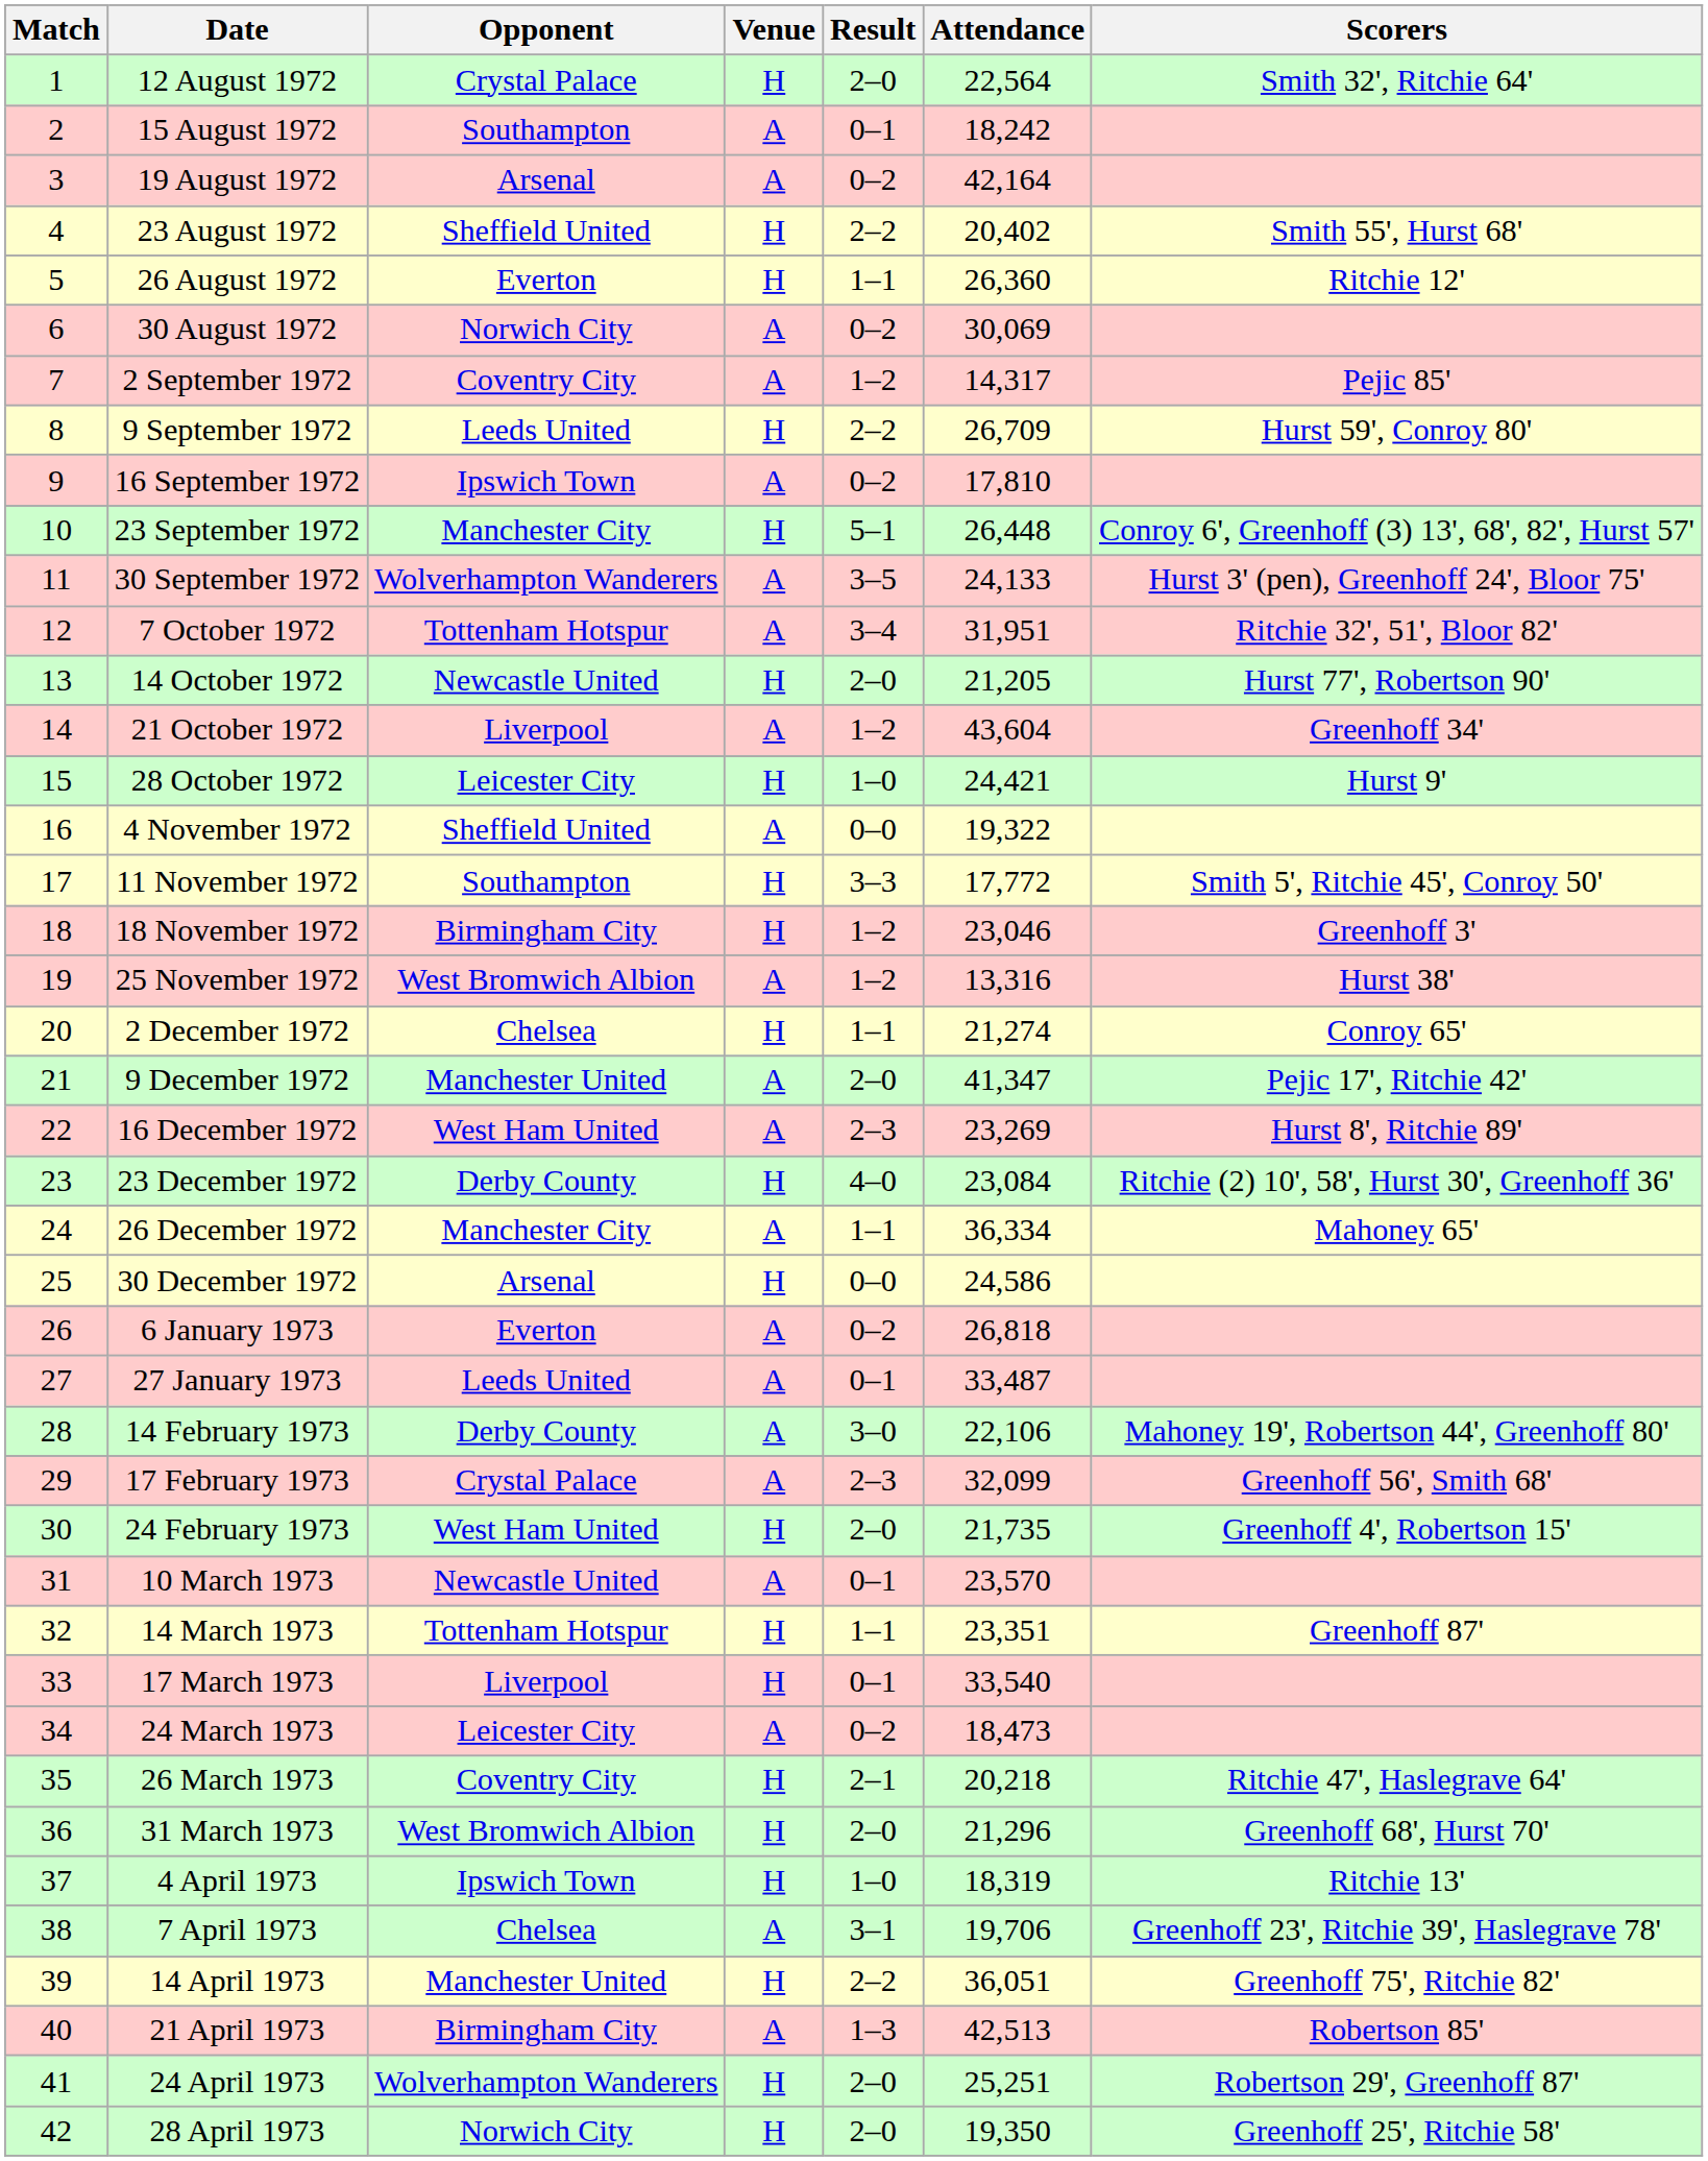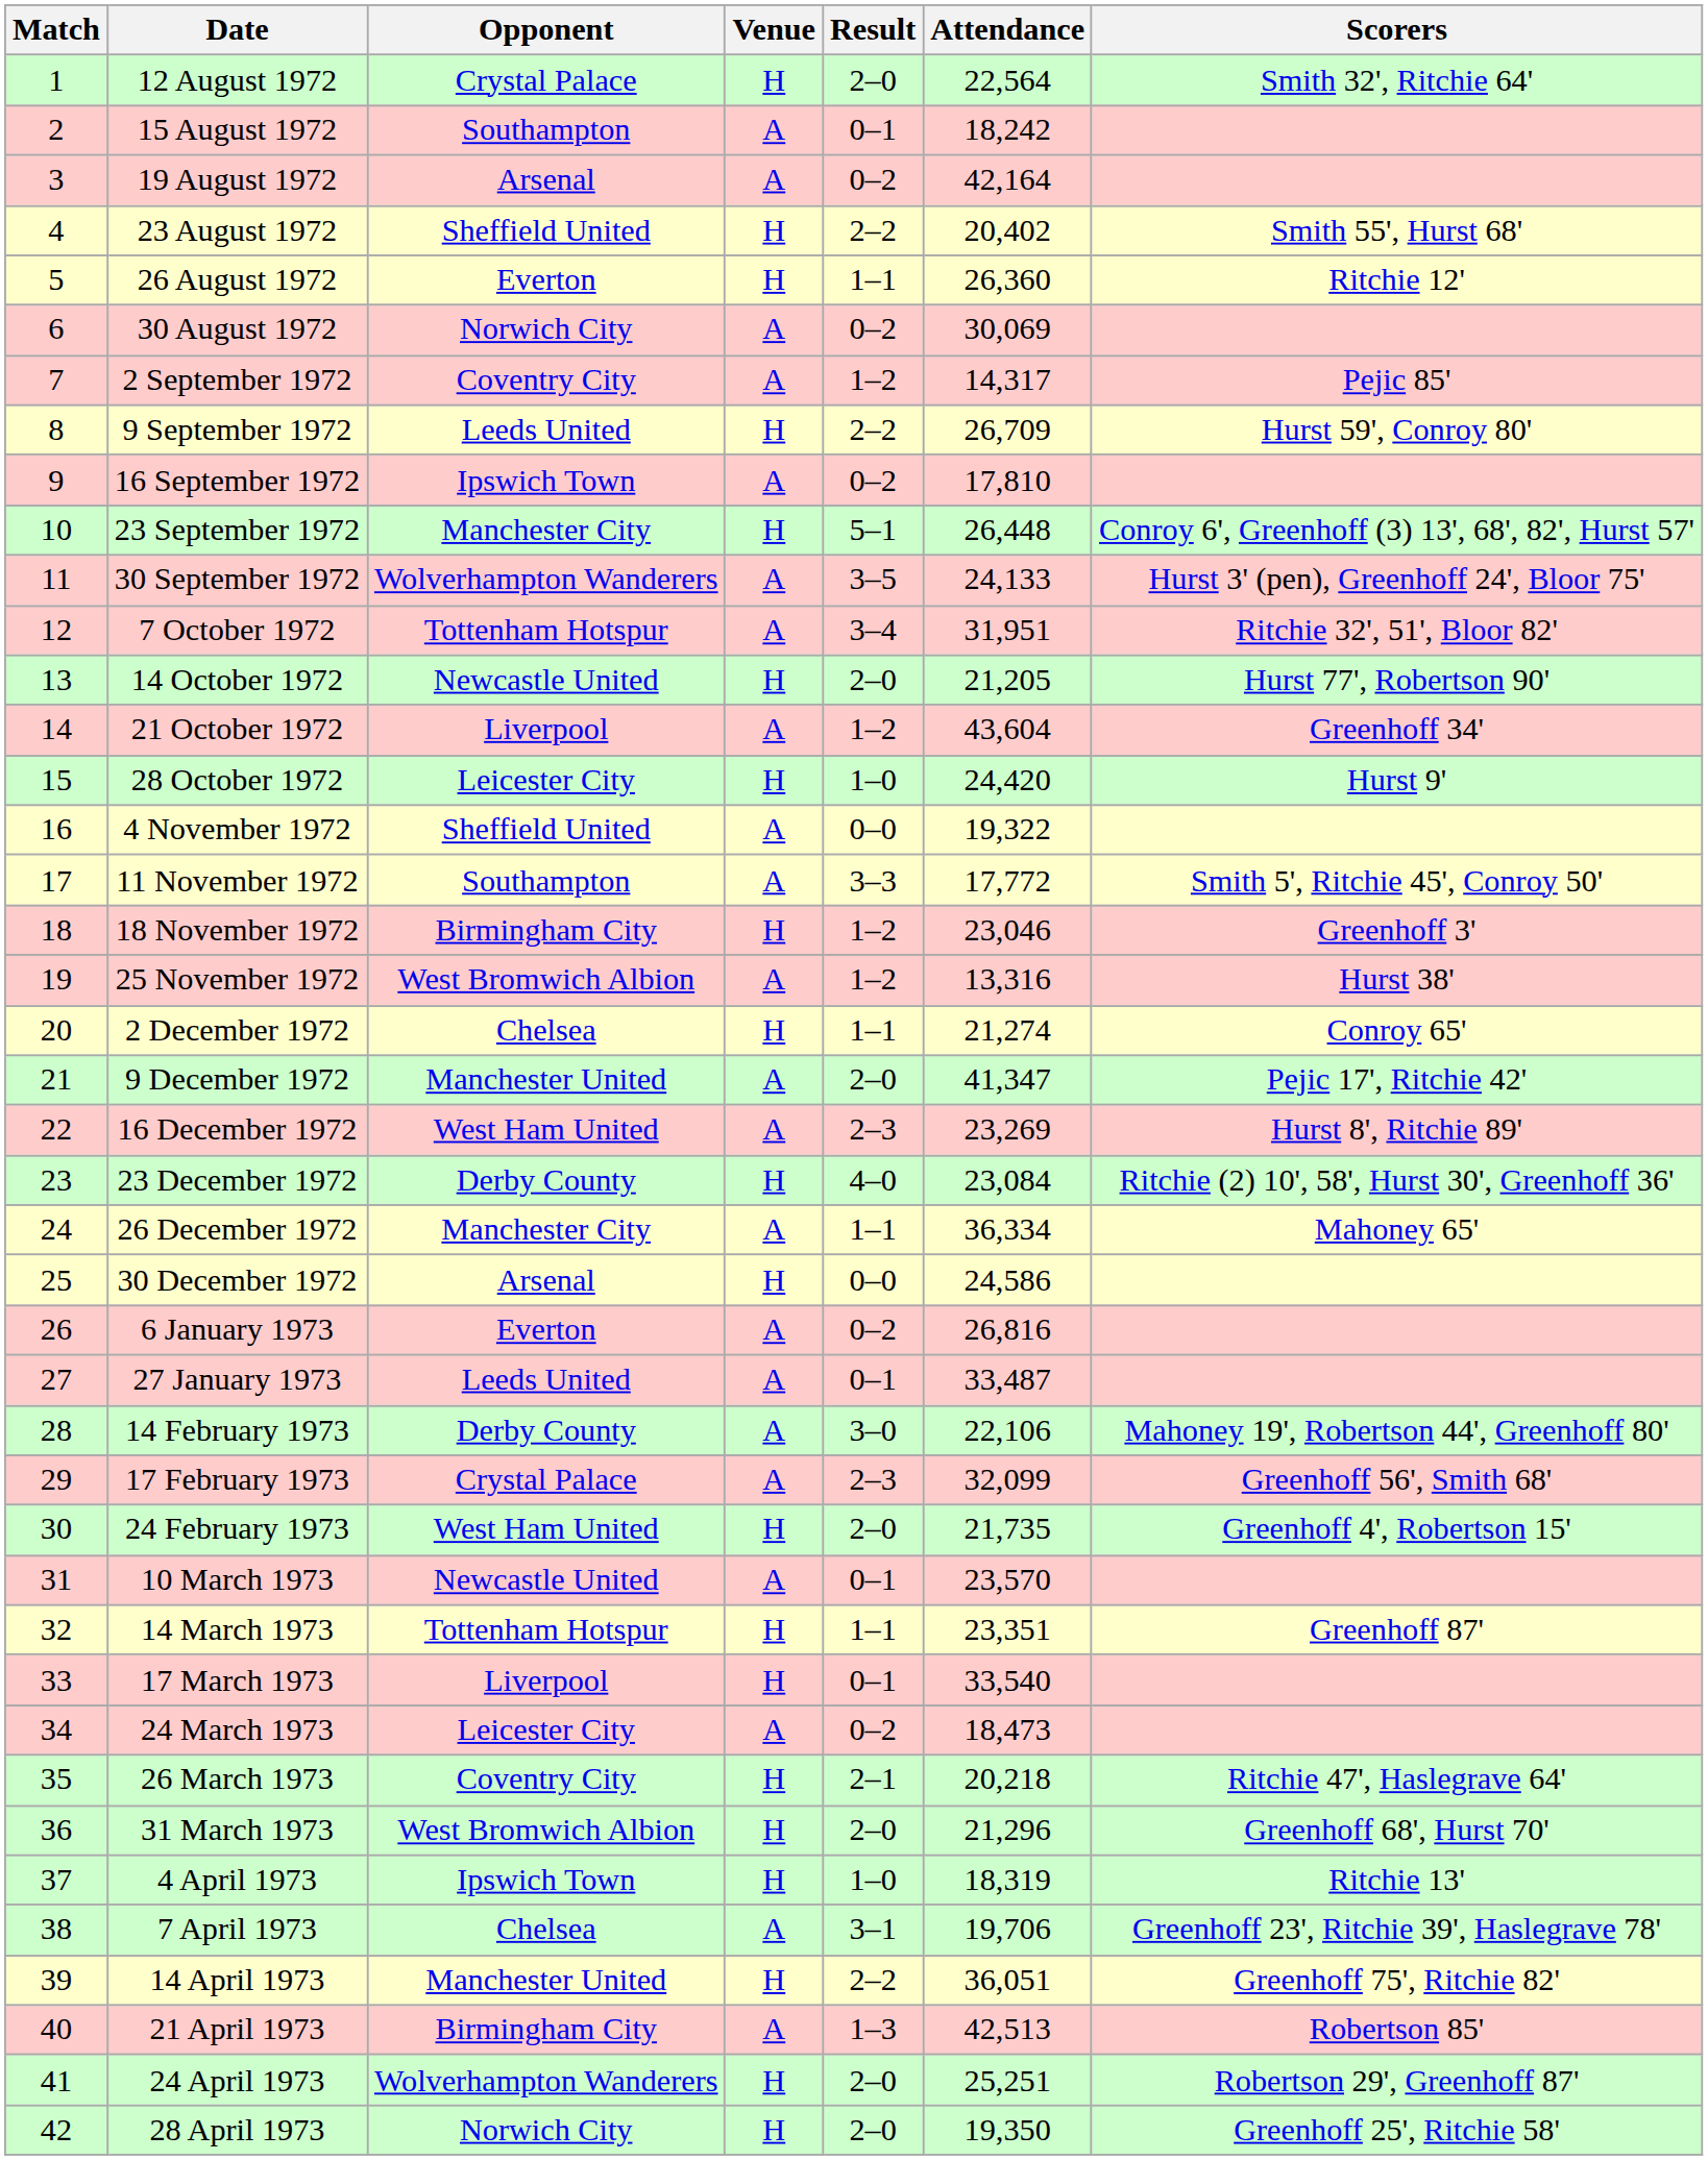 <table class="wikitable" style="font-size:100%; text-align:center">
 <tr>
 <th>Match</th>
 <th>Date</th>
 <th>Opponent</th>
 <th>Venue</th>
 <th>Result</th>
 <th>Attendance</th>
 <th>Scorers</th>
 </tr>
 <tr style="background-color: #CCFFCC;">
 <td>1</td>
 <td>12 August 1972</td>
 <td><a href='#'>Crystal Palace</a></td>
 <td><a href='#'>H</a></td>
 <td>2–0</td>
 <td>22,564</td>
 <td><a href='#'>Smith</a> 32', <a href='#'>Ritchie</a> 64'</td>
 </tr>
 <tr style="background-color: #FFCCCC;">
 <td>2</td>
 <td>15 August 1972</td>
 <td><a href='#'>Southampton</a></td>
 <td><a href='#'>A</a></td>
 <td>0–1</td>
 <td>18,242</td>
 <td></td>
 </tr>
 <tr style="background-color: #FFCCCC;">
 <td>3</td>
 <td>19 August 1972</td>
 <td><a href='#'>Arsenal</a></td>
 <td><a href='#'>A</a></td>
 <td>0–2</td>
 <td>42,164</td>
 <td></td>
 </tr>
 <tr style="background-color: #FFFFCC;">
 <td>4</td>
 <td>23 August 1972</td>
 <td><a href='#'>Sheffield United</a></td>
 <td><a href='#'>H</a></td>
 <td>2–2</td>
 <td>20,402</td>
 <td><a href='#'>Smith</a> 55', <a href='#'>Hurst</a> 68'</td>
 </tr>
 <tr style="background-color: #FFFFCC;">
 <td>5</td>
 <td>26 August 1972</td>
 <td><a href='#'>Everton</a></td>
 <td><a href='#'>H</a></td>
 <td>1–1</td>
 <td>26,360</td>
 <td><a href='#'>Ritchie</a> 12'</td>
 </tr>
 <tr style="background-color: #FFCCCC;">
 <td>6</td>
 <td>30 August 1972</td>
 <td><a href='#'>Norwich City</a></td>
 <td><a href='#'>A</a></td>
 <td>0–2</td>
 <td>30,069</td>
 <td></td>
 </tr>
 <tr style="background-color: #FFCCCC;">
 <td>7</td>
 <td>2 September 1972</td>
 <td><a href='#'>Coventry City</a></td>
 <td><a href='#'>A</a></td>
 <td>1–2</td>
 <td>14,317</td>
 <td><a href='#'>Pejic</a> 85'</td>
 </tr>
 <tr style="background-color: #FFFFCC;">
 <td>8</td>
 <td>9 September 1972</td>
 <td><a href='#'>Leeds United</a></td>
 <td><a href='#'>H</a></td>
 <td>2–2</td>
 <td>26,709</td>
 <td><a href='#'>Hurst</a> 59', <a href='#'>Conroy</a> 80'</td>
 </tr>
 <tr style="background-color: #FFCCCC;">
 <td>9</td>
 <td>16 September 1972</td>
 <td><a href='#'>Ipswich Town</a></td>
 <td><a href='#'>A</a></td>
 <td>0–2</td>
 <td>17,810</td>
 <td></td>
 </tr>
 <tr style="background-color: #CCFFCC;">
 <td>10</td>
 <td>23 September 1972</td>
 <td><a href='#'>Manchester City</a></td>
 <td><a href='#'>H</a></td>
 <td>5–1</td>
 <td>26,448</td>
 <td><a href='#'>Conroy</a> 6', <a href='#'>Greenhoff</a> (3) 13', 68', 82', <a href='#'>Hurst</a> 57'</td>
 </tr>
 <tr style="background-color: #FFCCCC;">
 <td>11</td>
 <td>30 September 1972</td>
 <td><a href='#'>Wolverhampton Wanderers</a></td>
 <td><a href='#'>A</a></td>
 <td>3–5</td>
 <td>24,133</td>
 <td><a href='#'>Hurst</a> 3' (pen), <a href='#'>Greenhoff</a> 24', <a href='#'>Bloor</a> 75'</td>
 </tr>
 <tr style="background-color: #FFCCCC;">
 <td>12</td>
 <td>7 October 1972</td>
 <td><a href='#'>Tottenham Hotspur</a></td>
 <td><a href='#'>A</a></td>
 <td>3–4</td>
 <td>31,951</td>
 <td><a href='#'>Ritchie</a> 32', 51', <a href='#'>Bloor</a> 82'</td>
 </tr>
 <tr style="background-color: #CCFFCC;">
 <td>13</td>
 <td>14 October 1972</td>
 <td><a href='#'>Newcastle United</a></td>
 <td><a href='#'>H</a></td>
 <td>2–0</td>
 <td>21,205</td>
 <td><a href='#'>Hurst</a> 77', <a href='#'>Robertson</a> 90'</td>
 </tr>
 <tr style="background-color: #FFCCCC;">
 <td>14</td>
 <td>21 October 1972</td>
 <td><a href='#'>Liverpool</a></td>
 <td><a href='#'>A</a></td>
 <td>1–2</td>
 <td>43,604</td>
 <td><a href='#'>Greenhoff</a> 34'</td>
 </tr>
 <tr style="background-color: #CCFFCC;">
 <td>15</td>
 <td>28 October 1972</td>
 <td><a href='#'>Leicester City</a></td>
 <td><a href='#'>H</a></td>
 <td>1–0</td>
-<td>24,421</td>
+<td>24,420</td>
 <td><a href='#'>Hurst</a> 9'</td>
 </tr>
 <tr style="background-color: #FFFFCC;">
 <td>16</td>
 <td>4 November 1972</td>
 <td><a href='#'>Sheffield United</a></td>
 <td><a href='#'>A</a></td>
 <td>0–0</td>
 <td>19,322</td>
 <td></td>
 </tr>
 <tr style="background-color: #FFFFCC;">
 <td>17</td>
 <td>11 November 1972</td>
 <td><a href='#'>Southampton</a></td>
-<td><a href='#'>H</a></td>
+<td><a href='#'>A</a></td>
 <td>3–3</td>
 <td>17,772</td>
 <td><a href='#'>Smith</a> 5', <a href='#'>Ritchie</a> 45', <a href='#'>Conroy</a> 50'</td>
 </tr>
 <tr style="background-color: #FFCCCC;">
 <td>18</td>
 <td>18 November 1972</td>
 <td><a href='#'>Birmingham City</a></td>
 <td><a href='#'>H</a></td>
 <td>1–2</td>
 <td>23,046</td>
 <td><a href='#'>Greenhoff</a> 3'</td>
 </tr>
 <tr style="background-color: #FFCCCC;">
 <td>19</td>
 <td>25 November 1972</td>
 <td><a href='#'>West Bromwich Albion</a></td>
 <td><a href='#'>A</a></td>
 <td>1–2</td>
 <td>13,316</td>
 <td><a href='#'>Hurst</a> 38'</td>
 </tr>
 <tr style="background-color: #FFFFCC;">
 <td>20</td>
 <td>2 December 1972</td>
 <td><a href='#'>Chelsea</a></td>
 <td><a href='#'>H</a></td>
 <td>1–1</td>
 <td>21,274</td>
 <td><a href='#'>Conroy</a> 65'</td>
 </tr>
 <tr style="background-color: #CCFFCC;">
 <td>21</td>
 <td>9 December 1972</td>
 <td><a href='#'>Manchester United</a></td>
 <td><a href='#'>A</a></td>
 <td>2–0</td>
 <td>41,347</td>
 <td><a href='#'>Pejic</a> 17', <a href='#'>Ritchie</a> 42'</td>
 </tr>
 <tr style="background-color: #FFCCCC;">
 <td>22</td>
 <td>16 December 1972</td>
 <td><a href='#'>West Ham United</a></td>
 <td><a href='#'>A</a></td>
 <td>2–3</td>
 <td>23,269</td>
 <td><a href='#'>Hurst</a> 8', <a href='#'>Ritchie</a> 89'</td>
 </tr>
 <tr style="background-color: #CCFFCC;">
 <td>23</td>
 <td>23 December 1972</td>
 <td><a href='#'>Derby County</a></td>
 <td><a href='#'>H</a></td>
 <td>4–0</td>
 <td>23,084</td>
 <td><a href='#'>Ritchie</a>  (2) 10', 58', <a href='#'>Hurst</a> 30', <a href='#'>Greenhoff</a> 36'</td>
 </tr>
 <tr style="background-color: #FFFFCC;">
 <td>24</td>
 <td>26 December 1972</td>
 <td><a href='#'>Manchester City</a></td>
 <td><a href='#'>A</a></td>
 <td>1–1</td>
 <td>36,334</td>
 <td><a href='#'>Mahoney</a> 65'</td>
 </tr>
 <tr style="background-color: #FFFFCC;">
 <td>25</td>
 <td>30 December 1972</td>
 <td><a href='#'>Arsenal</a></td>
 <td><a href='#'>H</a></td>
 <td>0–0</td>
 <td>24,586</td>
 <td></td>
 </tr>
 <tr style="background-color: #FFCCCC;">
 <td>26</td>
 <td>6 January 1973</td>
 <td><a href='#'>Everton</a></td>
 <td><a href='#'>A</a></td>
 <td>0–2</td>
-<td>26,818</td>
+<td>26,816</td>
 <td></td>
 </tr>
 <tr style="background-color: #FFCCCC;">
 <td>27</td>
 <td>27 January 1973</td>
 <td><a href='#'>Leeds United</a></td>
 <td><a href='#'>A</a></td>
 <td>0–1</td>
 <td>33,487</td>
 <td></td>
 </tr>
 <tr style="background-color: #CCFFCC;">
 <td>28</td>
 <td>14 February 1973</td>
 <td><a href='#'>Derby County</a></td>
 <td><a href='#'>A</a></td>
 <td>3–0</td>
 <td>22,106</td>
 <td><a href='#'>Mahoney</a> 19', <a href='#'>Robertson</a> 44', <a href='#'>Greenhoff</a> 80'</td>
 </tr>
 <tr style="background-color: #FFCCCC;">
 <td>29</td>
 <td>17 February 1973</td>
 <td><a href='#'>Crystal Palace</a></td>
 <td><a href='#'>A</a></td>
 <td>2–3</td>
 <td>32,099</td>
 <td><a href='#'>Greenhoff</a> 56', <a href='#'>Smith</a> 68'</td>
 </tr>
 <tr style="background-color: #CCFFCC;">
 <td>30</td>
 <td>24 February 1973</td>
 <td><a href='#'>West Ham United</a></td>
 <td><a href='#'>H</a></td>
 <td>2–0</td>
 <td>21,735</td>
 <td><a href='#'>Greenhoff</a> 4', <a href='#'>Robertson</a> 15'</td>
 </tr>
 <tr style="background-color: #FFCCCC;">
 <td>31</td>
 <td>10 March 1973</td>
 <td><a href='#'>Newcastle United</a></td>
 <td><a href='#'>A</a></td>
 <td>0–1</td>
 <td>23,570</td>
 <td></td>
 </tr>
 <tr style="background-color: #FFFFCC;">
 <td>32</td>
 <td>14 March 1973</td>
 <td><a href='#'>Tottenham Hotspur</a></td>
 <td><a href='#'>H</a></td>
 <td>1–1</td>
 <td>23,351</td>
 <td><a href='#'>Greenhoff</a> 87'</td>
 </tr>
 <tr style="background-color: #FFCCCC;">
 <td>33</td>
 <td>17 March 1973</td>
 <td><a href='#'>Liverpool</a></td>
 <td><a href='#'>H</a></td>
 <td>0–1</td>
 <td>33,540</td>
 <td></td>
 </tr>
 <tr style="background-color: #FFCCCC;">
 <td>34</td>
 <td>24 March 1973</td>
 <td><a href='#'>Leicester City</a></td>
 <td><a href='#'>A</a></td>
 <td>0–2</td>
 <td>18,473</td>
 <td></td>
 </tr>
 <tr style="background-color: #CCFFCC;">
 <td>35</td>
 <td>26 March 1973</td>
 <td><a href='#'>Coventry City</a></td>
 <td><a href='#'>H</a></td>
 <td>2–1</td>
 <td>20,218</td>
 <td><a href='#'>Ritchie</a> 47', <a href='#'>Haslegrave</a> 64'</td>
 </tr>
 <tr style="background-color: #CCFFCC;">
 <td>36</td>
 <td>31 March 1973</td>
 <td><a href='#'>West Bromwich Albion</a></td>
 <td><a href='#'>H</a></td>
 <td>2–0</td>
 <td>21,296</td>
 <td><a href='#'>Greenhoff</a> 68', <a href='#'>Hurst</a> 70'</td>
 </tr>
 <tr style="background-color: #CCFFCC;">
 <td>37</td>
 <td>4 April 1973</td>
 <td><a href='#'>Ipswich Town</a></td>
 <td><a href='#'>H</a></td>
 <td>1–0</td>
 <td>18,319</td>
 <td><a href='#'>Ritchie</a> 13'</td>
 </tr>
 <tr style="background-color: #CCFFCC;">
 <td>38</td>
 <td>7 April 1973</td>
 <td><a href='#'>Chelsea</a></td>
 <td><a href='#'>A</a></td>
 <td>3–1</td>
 <td>19,706</td>
 <td><a href='#'>Greenhoff</a> 23', <a href='#'>Ritchie</a> 39', <a href='#'>Haslegrave</a> 78'</td>
 </tr>
 <tr style="background-color: #FFFFCC;">
 <td>39</td>
 <td>14 April 1973</td>
 <td><a href='#'>Manchester United</a></td>
 <td><a href='#'>H</a></td>
 <td>2–2</td>
 <td>36,051</td>
 <td><a href='#'>Greenhoff</a> 75', <a href='#'>Ritchie</a> 82'</td>
 </tr>
 <tr style="background-color: #FFCCCC;">
 <td>40</td>
 <td>21 April 1973</td>
 <td><a href='#'>Birmingham City</a></td>
 <td><a href='#'>A</a></td>
 <td>1–3</td>
 <td>42,513</td>
 <td><a href='#'>Robertson</a> 85'</td>
 </tr>
 <tr style="background-color: #CCFFCC;">
 <td>41</td>
 <td>24 April 1973</td>
 <td><a href='#'>Wolverhampton Wanderers</a></td>
 <td><a href='#'>H</a></td>
 <td>2–0</td>
 <td>25,251</td>
 <td><a href='#'>Robertson</a> 29', <a href='#'>Greenhoff</a> 87'</td>
 </tr>
 <tr style="background-color: #CCFFCC;">
 <td>42</td>
 <td>28 April 1973</td>
 <td><a href='#'>Norwich City</a></td>
 <td><a href='#'>H</a></td>
 <td>2–0</td>
 <td>19,350</td>
 <td><a href='#'>Greenhoff</a> 25', <a href='#'>Ritchie</a> 58'</td>
 </tr>
 </table>
